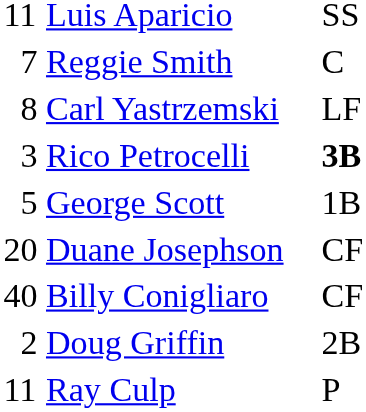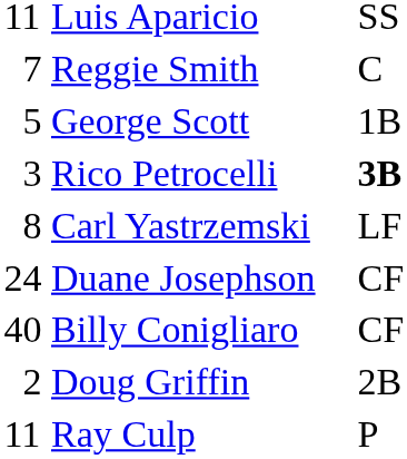 <table>
 <tr>
 <td>11</td>
 <td><a href='#'>Luis Aparicio</a></td>
 <td>SS</td>
 </tr>
 <tr>
 <td>  7</td>
 <td><a href='#'>Reggie Smith</a></td>
 <td>C</td>
 </tr>
 <tr>
-<td>  8</td>
-<td><a href='#'>Carl Yastrzemski</a>    </td>
-<td>LF</td>
+<td>  5</td>
+<td><a href='#'>George Scott</a></td>
+<td>1B</td>
 </tr>
 <tr>
 <td>  3</td>
 <td><a href='#'>Rico Petrocelli</a></td>
 <td><strong>3B</strong></td>
 </tr>
 <tr>
-<td>  5</td>
-<td><a href='#'>George Scott</a></td>
-<td>1B</td>
+<td>  8</td>
+<td><a href='#'>Carl Yastrzemski</a>    </td>
+<td>LF</td>
 </tr>
 <tr>
-<td>20</td>
+<td>24</td>
 <td><a href='#'>Duane Josephson</a></td>
 <td>CF</td>
 </tr>
 <tr>
 <td>40</td>
 <td><a href='#'>Billy Conigliaro</a></td>
 <td>CF</td>
 </tr>
 <tr>
 <td>  2</td>
 <td><a href='#'>Doug Griffin</a></td>
 <td>2B</td>
 </tr>
 <tr>
 <td>11</td>
 <td><a href='#'>Ray Culp</a></td>
 <td>P</td>
 </tr>
 </table>
